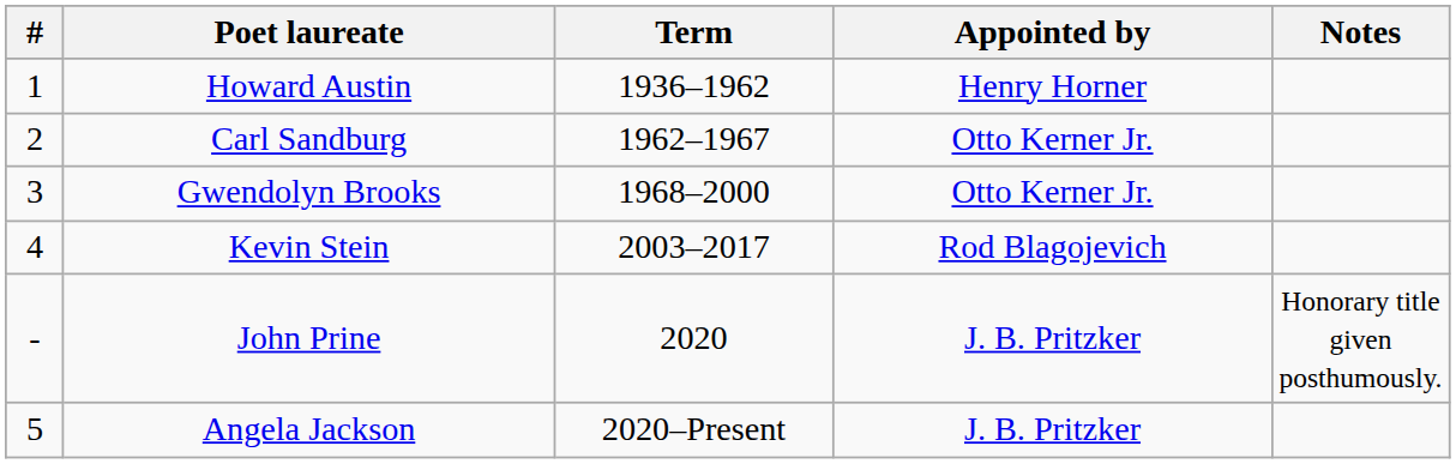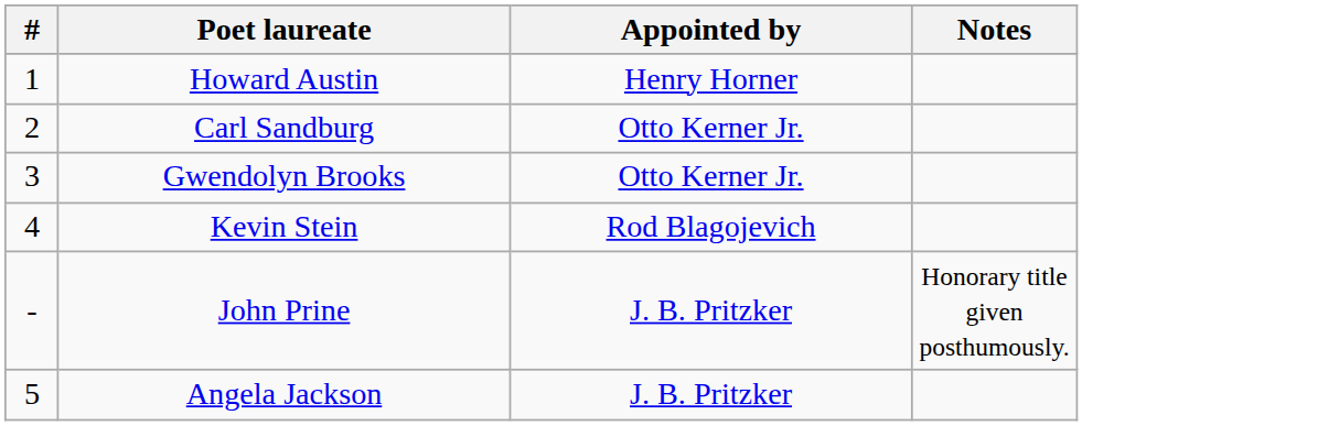 <table class="wikitable" style="text-align:center">
 <tr>
 <th scope="col" style="width:20px;">#</th>
 <th scope="col" style="width:225px;">Poet laureate</th>
-<th scope="col" style="width:125px;">Term</th>
 <th scope="col" style="width:200px;">Appointed by</th>
 <th scope="col" style="width:50px;">Notes</th>
 </tr>
 <tr>
 <td>1</td>
 <td><a href='#'>Howard Austin</a></td>
-<td>1936–1962</td>
 <td><a href='#'>Henry Horner</a></td>
 <td></td>
 </tr>
 <tr>
 <td>2</td>
 <td><a href='#'>Carl Sandburg</a></td>
-<td>1962–1967</td>
 <td><a href='#'>Otto Kerner Jr.</a></td>
 <td></td>
 </tr>
 <tr>
 <td>3</td>
 <td><a href='#'>Gwendolyn Brooks</a></td>
-<td>1968–2000</td>
 <td><a href='#'>Otto Kerner Jr.</a></td>
 <td></td>
 </tr>
 <tr>
 <td>4</td>
 <td><a href='#'>Kevin Stein</a></td>
-<td>2003–2017</td>
 <td><a href='#'>Rod Blagojevich</a></td>
 <td></td>
 </tr>
 <tr>
 <td>-</td>
 <td><a href='#'>John Prine</a></td>
-<td>2020</td>
 <td><a href='#'>J. B. Pritzker</a></td>
 <td><small>Honorary title given posthumously.</small></td>
 </tr>
 <tr>
 <td>5</td>
 <td><a href='#'>Angela Jackson</a></td>
-<td>2020–Present</td>
 <td><a href='#'>J. B. Pritzker</a></td>
 <td></td>
 </tr>
 </table>
